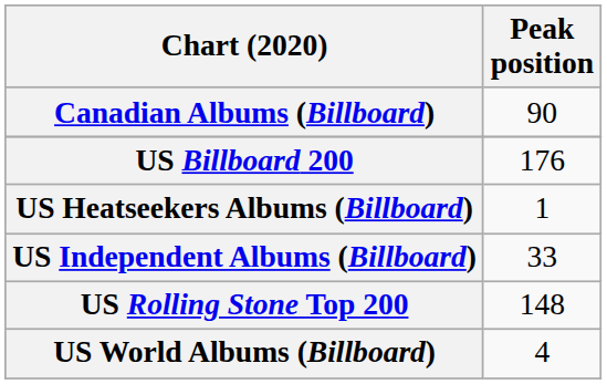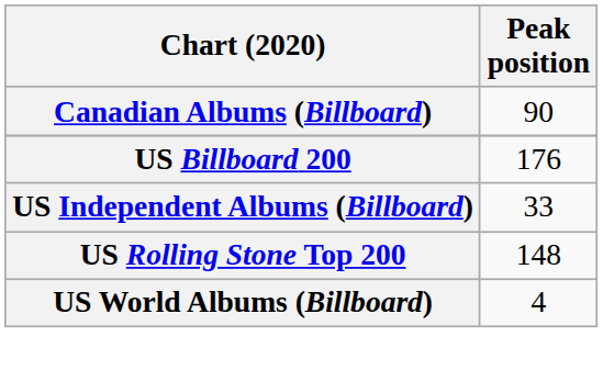 <table class="wikitable sortable plainrowheaders" style="text-align:center">
 <tr>
 <th scope="col">Chart (2020)</th>
 <th scope="col">Peak<br>position</th>
 </tr>
 <tr>
 <th scope="row"><a href='#'>Canadian Albums</a> (<em><a href='#'>Billboard</a></em>)</th>
 <td>90</td>
 </tr>
 <tr>
 </tr>
 <tr>
 </tr>
 <tr>
 </tr>
 <tr>
 <th scope="row">US <a href='#'><em>Billboard</em> 200</a></th>
 <td>176</td>
 </tr>
 <tr>
-<th scope="row">US Heatseekers Albums (<em><a href='#'>Billboard</a></em>)</th>
-<td>1</td>
-</tr>
-<tr>
 <th scope="row">US <a href='#'>Independent Albums</a> (<em><a href='#'>Billboard</a></em>)</th>
 <td>33</td>
 </tr>
 <tr>
 <th scope="row">US <a href='#'><em>Rolling Stone</em> Top 200</a></th>
 <td>148</td>
 </tr>
 <tr>
 <th scope="row">US World Albums (<em>Billboard</em>)</th>
 <td>4</td>
 </tr>
 </table>
